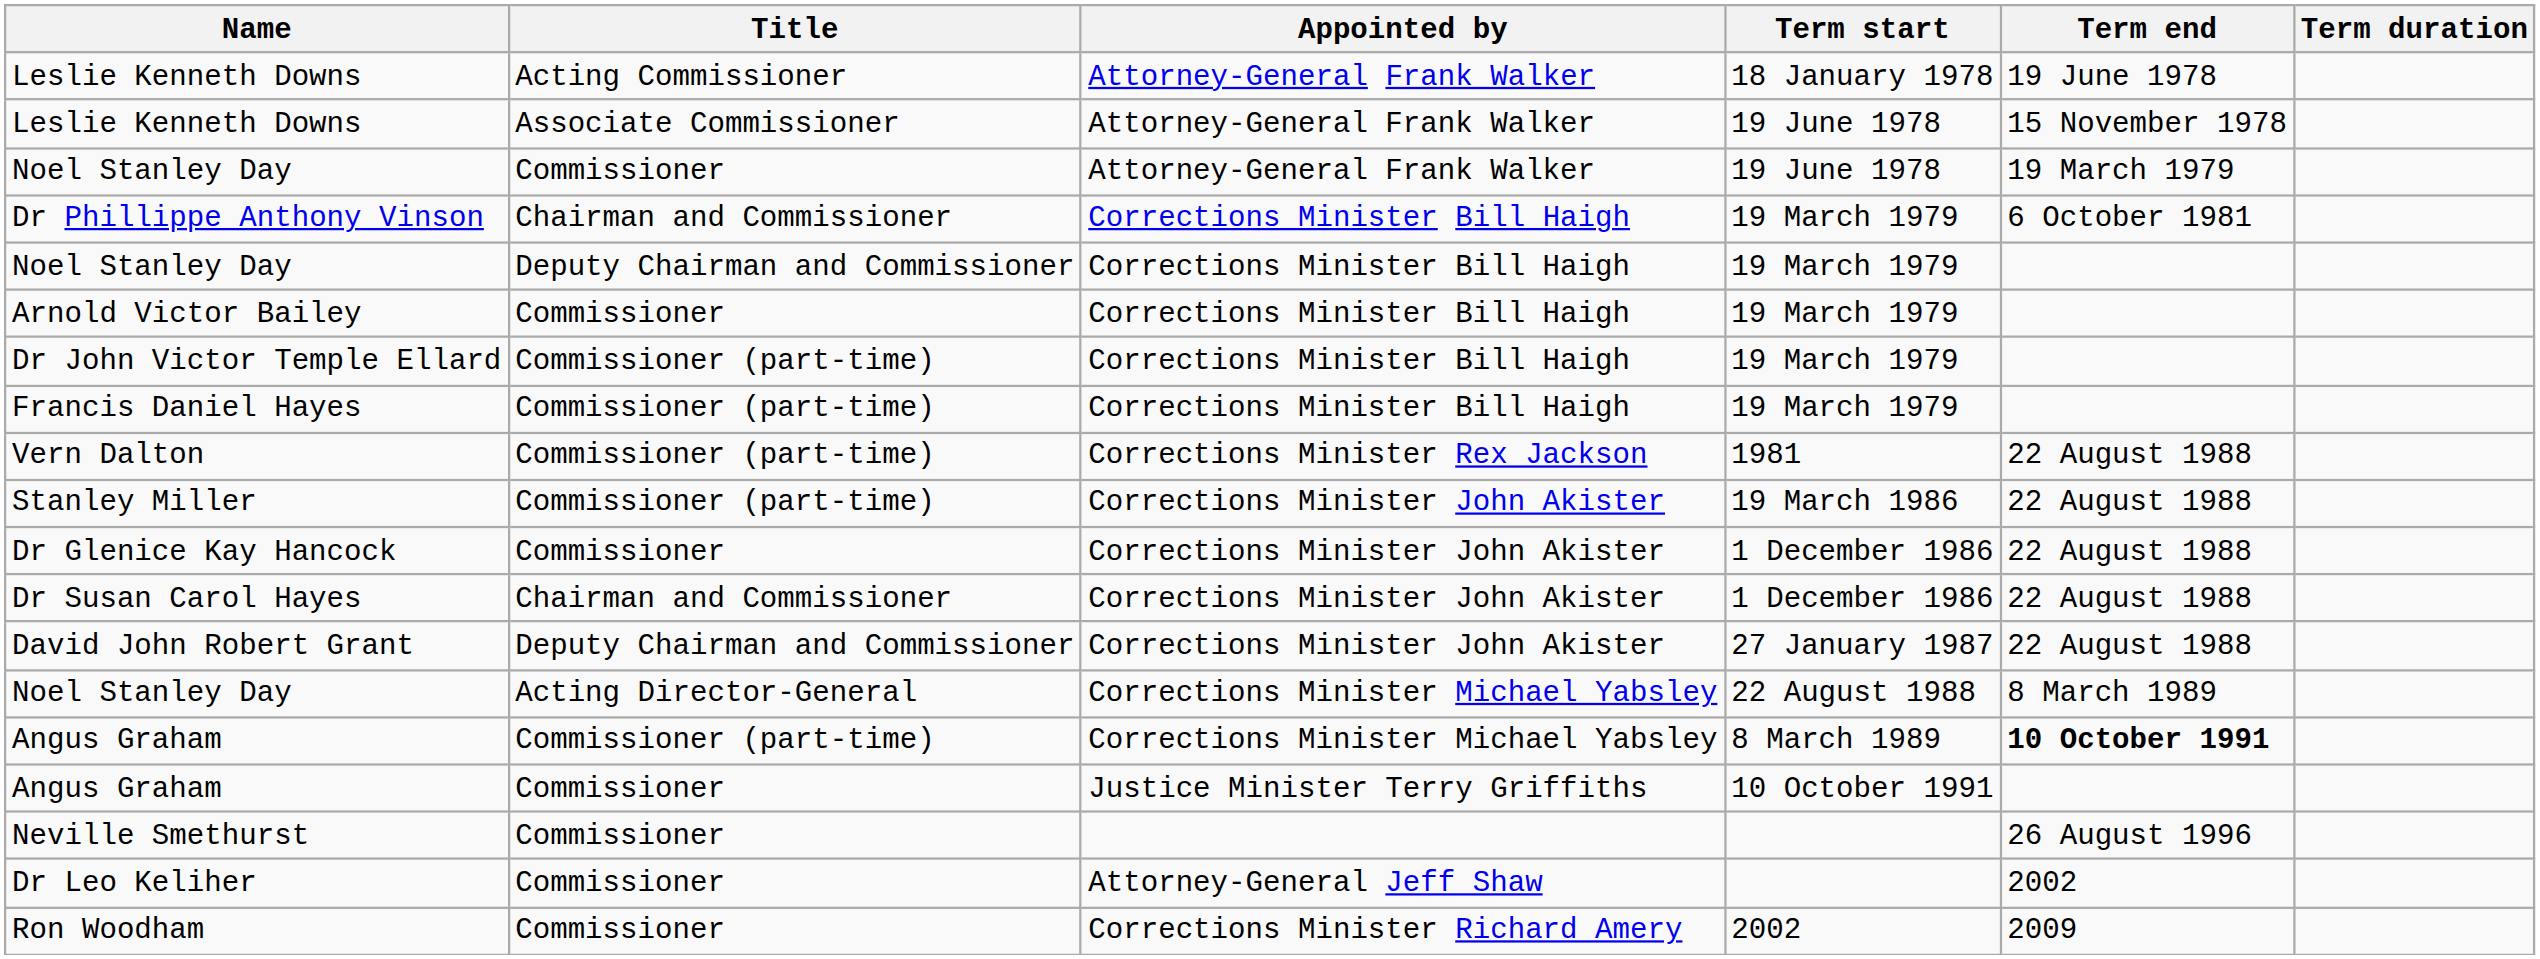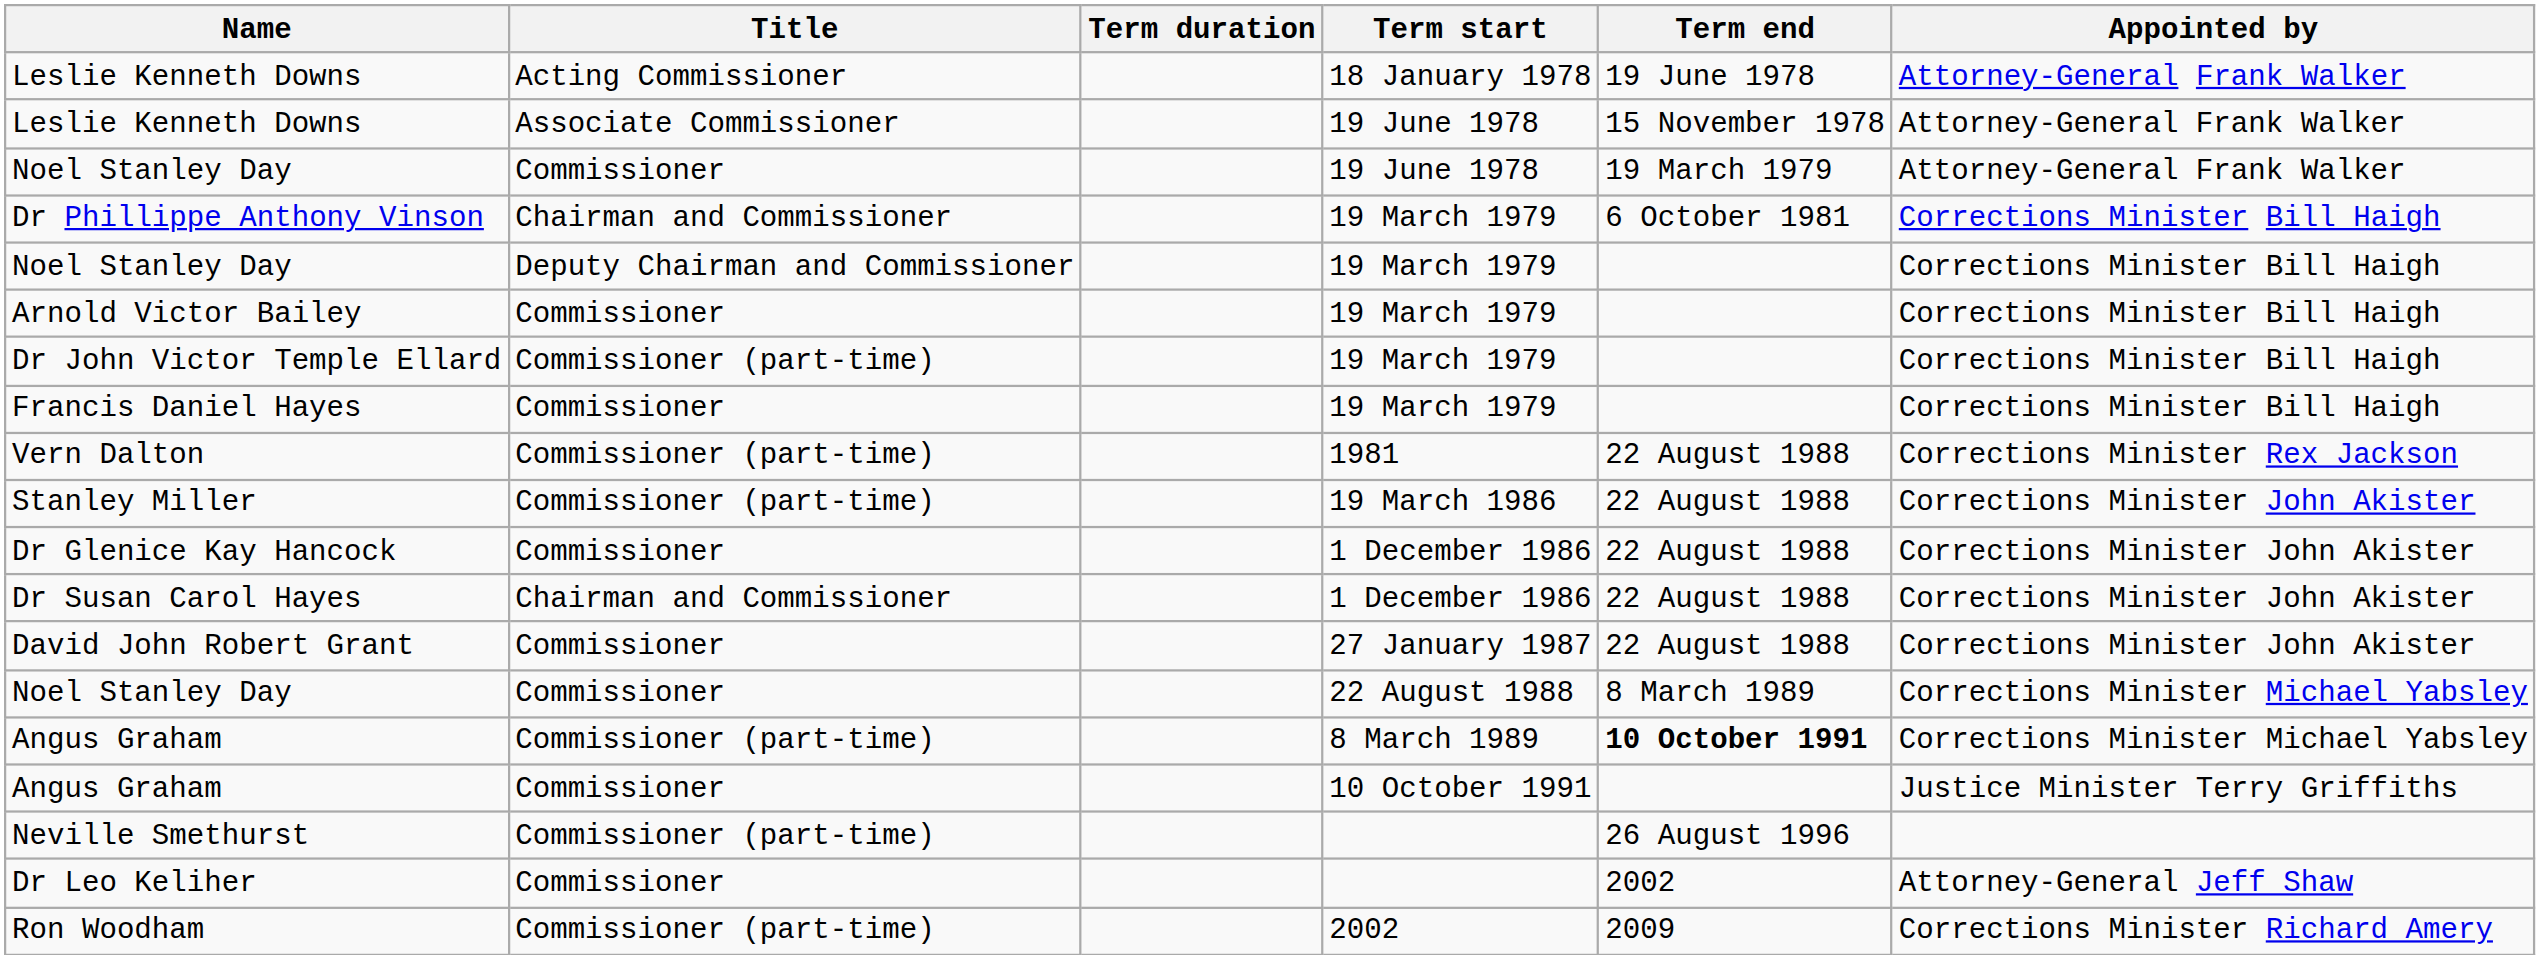 <table class="wikitable sortable">
 <tr>
 <th>Name</th>
 <th class="unsortable">Title</th>
-<th class="unsortable">Appointed by</th>
+<th>Term duration</th>
 <th>Term start</th>
 <th class="unsortable">Term end</th>
-<th>Term duration</th>
+<th class="unsortable">Appointed by</th>
 </tr>
 <tr>
 <td data-sort-value="Downs">Leslie Kenneth Downs</td>
 <td>Acting Commissioner</td>
-<td><a href='#'>Attorney-General</a> <a href='#'>Frank Walker</a></td>
+<td></td>
 <td>18 January 1978</td>
 <td>19 June 1978</td>
-<td></td>
+<td><a href='#'>Attorney-General</a> <a href='#'>Frank Walker</a></td>
 </tr>
 <tr>
 <td data-sort-value="Downs">Leslie Kenneth Downs</td>
 <td>Associate Commissioner</td>
-<td>Attorney-General Frank Walker</td>
+<td></td>
 <td>19 June 1978</td>
 <td>15 November 1978</td>
-<td></td>
+<td>Attorney-General Frank Walker</td>
 </tr>
 <tr>
 <td data-sort-value="Day">Noel Stanley Day</td>
 <td>Commissioner</td>
-<td>Attorney-General Frank Walker</td>
+<td></td>
 <td>19 June 1978</td>
 <td>19 March 1979</td>
-<td></td>
+<td>Attorney-General Frank Walker</td>
 </tr>
 <tr>
 <td data-sort-value="Vinson">Dr <a href='#'>Phillippe Anthony Vinson</a></td>
 <td>Chairman and Commissioner</td>
-<td><a href='#'>Corrections Minister</a> <a href='#'>Bill Haigh</a></td>
+<td></td>
 <td>19 March 1979</td>
 <td>6 October 1981</td>
-<td></td>
+<td><a href='#'>Corrections Minister</a> <a href='#'>Bill Haigh</a></td>
 </tr>
 <tr>
 <td data-sort-value="Day">Noel Stanley Day</td>
 <td>Deputy Chairman and Commissioner</td>
-<td>Corrections Minister Bill Haigh</td>
+<td></td>
 <td>19 March 1979</td>
 <td></td>
-<td></td>
+<td>Corrections Minister Bill Haigh</td>
 </tr>
 <tr>
 <td data-sort-value="Bailey">Arnold Victor Bailey</td>
 <td>Commissioner</td>
-<td>Corrections Minister Bill Haigh</td>
+<td></td>
 <td>19 March 1979</td>
 <td></td>
-<td></td>
+<td>Corrections Minister Bill Haigh</td>
 </tr>
 <tr>
 <td data-sort-value="Ellard">Dr John Victor Temple Ellard</td>
 <td>Commissioner (part-time)</td>
-<td>Corrections Minister Bill Haigh</td>
+<td></td>
 <td>19 March 1979</td>
 <td></td>
-<td></td>
+<td>Corrections Minister Bill Haigh</td>
 </tr>
 <tr>
 <td data-sort-value="Hayes">Francis Daniel Hayes</td>
-<td>Commissioner (part-time)</td>
-<td>Corrections Minister Bill Haigh</td>
+<td>Commissioner</td>
+<td></td>
 <td>19 March 1979</td>
 <td></td>
-<td></td>
+<td>Corrections Minister Bill Haigh</td>
 </tr>
 <tr>
 <td data-sort-value="Dalton">Vern Dalton</td>
 <td>Commissioner (part-time)</td>
-<td>Corrections Minister <a href='#'>Rex Jackson</a></td>
+<td></td>
 <td>1981</td>
 <td>22 August 1988</td>
-<td></td>
+<td>Corrections Minister <a href='#'>Rex Jackson</a></td>
 </tr>
 <tr>
 <td>Stanley Miller</td>
 <td>Commissioner (part-time)</td>
-<td>Corrections Minister <a href='#'>John Akister</a></td>
+<td></td>
 <td>19 March 1986</td>
 <td>22 August 1988</td>
-<td></td>
+<td>Corrections Minister <a href='#'>John Akister</a></td>
 </tr>
 <tr>
 <td>Dr Glenice Kay Hancock</td>
 <td>Commissioner</td>
-<td>Corrections Minister John Akister</td>
+<td></td>
 <td>1 December 1986</td>
 <td>22 August 1988</td>
-<td></td>
+<td>Corrections Minister John Akister</td>
 </tr>
 <tr>
 <td>Dr Susan Carol Hayes</td>
 <td>Chairman and Commissioner</td>
-<td>Corrections Minister John Akister</td>
+<td></td>
 <td>1 December 1986</td>
 <td>22 August 1988</td>
-<td></td>
+<td>Corrections Minister John Akister</td>
 </tr>
 <tr>
 <td>David John Robert Grant</td>
-<td>Deputy Chairman and Commissioner</td>
-<td>Corrections Minister John Akister</td>
+<td>Commissioner</td>
+<td></td>
 <td>27 January 1987</td>
 <td>22 August 1988</td>
-<td></td>
+<td>Corrections Minister John Akister</td>
 </tr>
 <tr>
 <td>Noel Stanley Day</td>
-<td>Acting Director-General</td>
-<td>Corrections Minister <a href='#'>Michael Yabsley</a></td>
+<td>Commissioner</td>
+<td></td>
 <td>22 August 1988</td>
 <td>8 March 1989</td>
-<td></td>
+<td>Corrections Minister <a href='#'>Michael Yabsley</a></td>
 </tr>
 <tr>
 <td data-sort-value="Graham2">Angus Graham</td>
 <td>Commissioner (part-time)</td>
-<td>Corrections Minister Michael Yabsley</td>
+<td></td>
 <td>8 March 1989</td>
 <td><strong>10 October 1991</strong></td>
-<td></td>
+<td>Corrections Minister Michael Yabsley</td>
 </tr>
 <tr>
 <td data-sort-value="Graham2">Angus Graham</td>
 <td>Commissioner</td>
-<td>Justice Minister Terry Griffiths</td>
+<td></td>
 <td>10 October 1991</td>
 <td></td>
-<td></td>
+<td>Justice Minister Terry Griffiths</td>
 </tr>
 <tr>
 <td data-sort-value="Smethurst">Neville Smethurst</td>
-<td>Commissioner</td>
+<td>Commissioner (part-time)</td>
 <td></td>
 <td></td>
 <td>26 August 1996</td>
 <td></td>
 </tr>
 <tr>
 <td data-sort-value="Keliher">Dr Leo Keliher</td>
 <td>Commissioner</td>
-<td>Attorney-General <a href='#'>Jeff Shaw</a></td>
+<td></td>
 <td></td>
 <td>2002</td>
-<td></td>
+<td>Attorney-General <a href='#'>Jeff Shaw</a></td>
 </tr>
 <tr>
 <td data-sort-value="Woodham">Ron Woodham</td>
-<td>Commissioner</td>
-<td>Corrections Minister <a href='#'>Richard Amery</a></td>
+<td>Commissioner (part-time)</td>
+<td></td>
 <td>2002</td>
 <td>2009</td>
-<td></td>
+<td>Corrections Minister <a href='#'>Richard Amery</a></td>
 </tr>
 </table>
